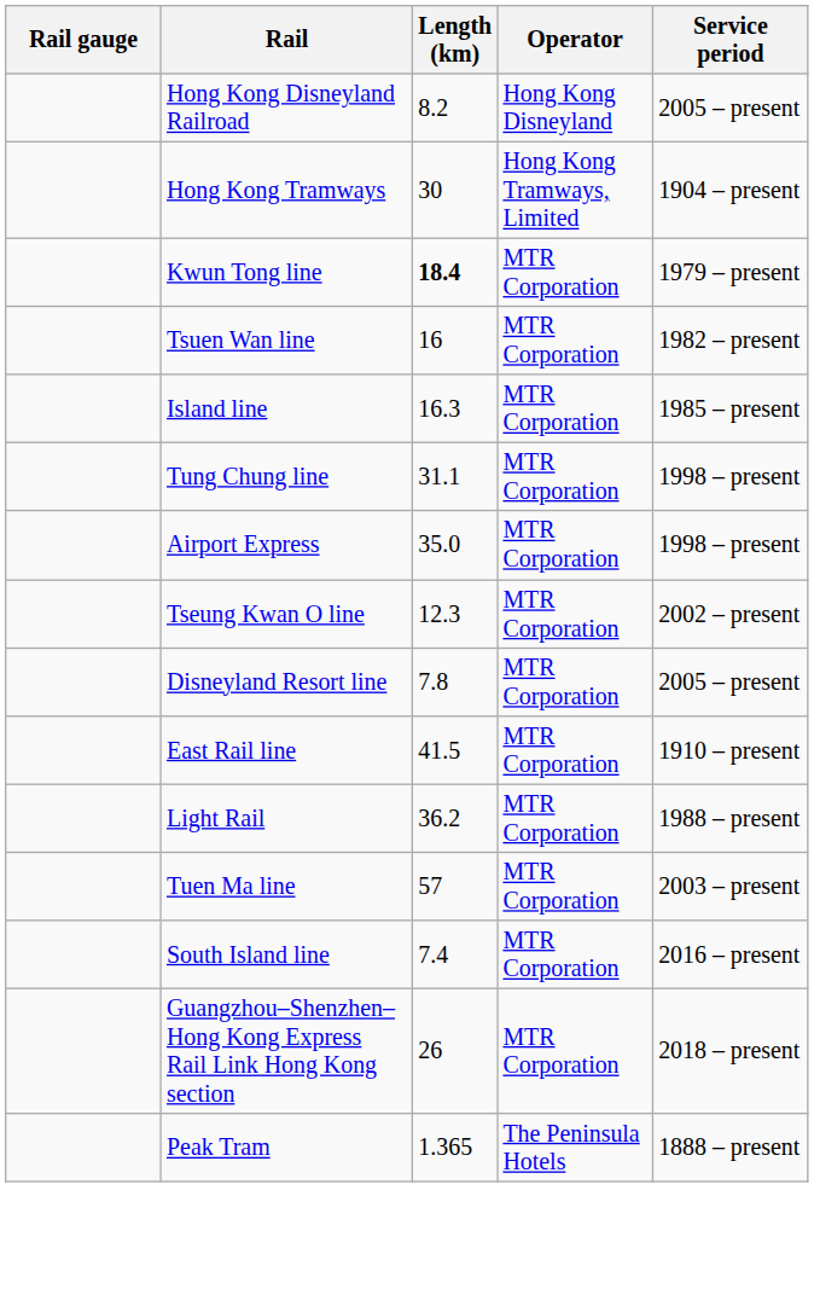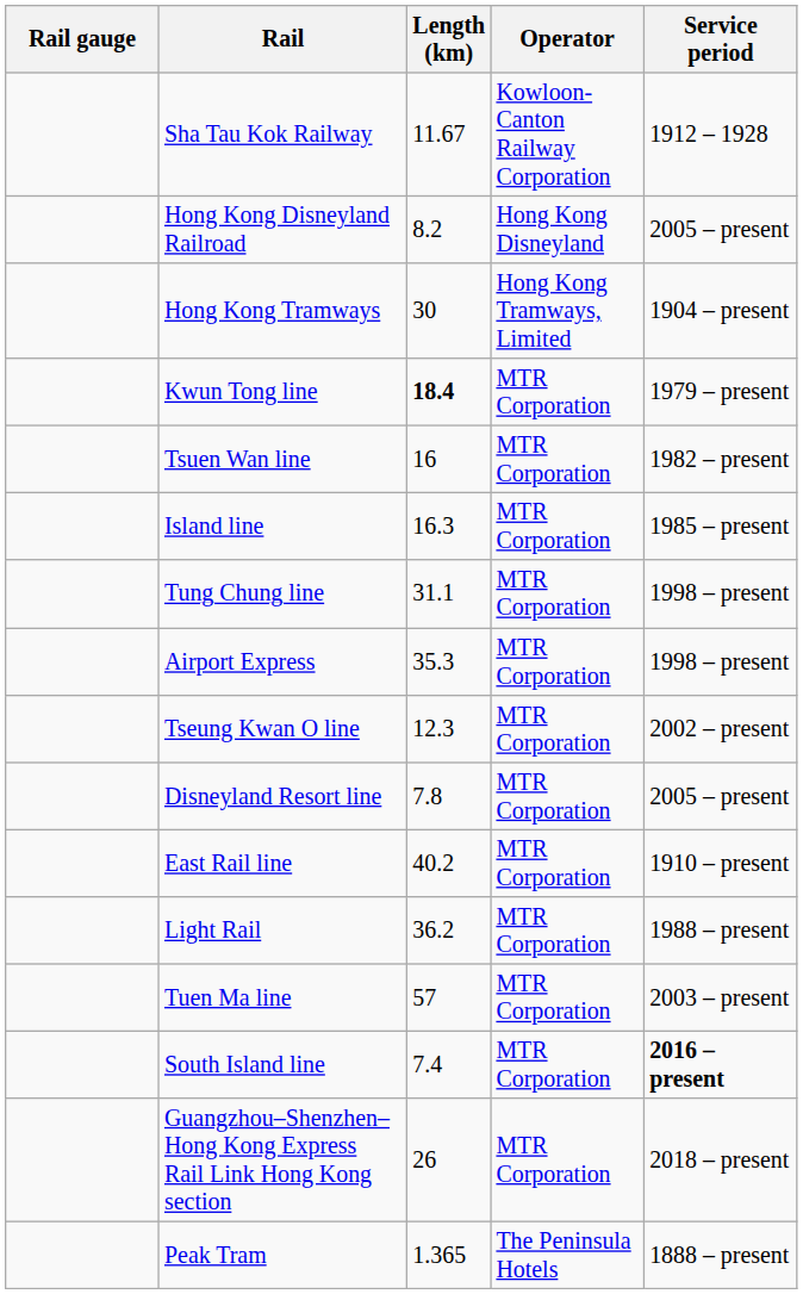 <table class="wikitable sortable" style="font-size:95%;">
 <tr>
 <th style="width:6.0em;">Rail gauge</th>
 <th style="width:10.0em;">Rail</th>
 <th style="width:3.0em;">Length (km)</th>
 <th style="width:6.0em;">Operator</th>
 <th style="width:6.0em">Service period</th>
+</tr>
+<tr style="background:;">
+<td></td>
+<td><a href='#'>Sha Tau Kok Railway</a></td>
+<td>11.67</td>
+<td><a href='#'>Kowloon-Canton Railway Corporation</a></td>
+<td>1912 – 1928</td>
 </tr>
 <tr style="background:;">
 <td></td>
 <td><a href='#'>Hong Kong Disneyland Railroad</a></td>
 <td>8.2</td>
 <td><a href='#'>Hong Kong Disneyland</a></td>
 <td>2005 – present</td>
 </tr>
 <tr style="background:;">
 <td></td>
 <td><a href='#'>Hong Kong Tramways</a></td>
 <td>30</td>
 <td><a href='#'>Hong Kong Tramways, Limited</a></td>
 <td>1904 – present</td>
 </tr>
 <tr style="background:;">
 <td></td>
 <td><a href='#'>Kwun Tong line</a></td>
 <td><strong>18.4</strong></td>
 <td><a href='#'>MTR Corporation</a></td>
 <td>1979 – present</td>
 </tr>
 <tr style="background:;">
 <td></td>
 <td><a href='#'>Tsuen Wan line</a></td>
 <td>16</td>
 <td><a href='#'>MTR Corporation</a></td>
 <td>1982 – present</td>
 </tr>
 <tr style="background:;">
 <td></td>
 <td><a href='#'>Island line</a></td>
 <td>16.3</td>
 <td><a href='#'>MTR Corporation</a></td>
 <td>1985 – present</td>
 </tr>
 <tr style="background:;">
 <td></td>
 <td><a href='#'>Tung Chung line</a></td>
 <td>31.1</td>
 <td><a href='#'>MTR Corporation</a></td>
 <td>1998 – present</td>
 </tr>
 <tr style="background:;">
 <td></td>
 <td><a href='#'>Airport Express</a></td>
-<td>35.0</td>
+<td>35.3</td>
 <td><a href='#'>MTR Corporation</a></td>
 <td>1998 – present</td>
 </tr>
 <tr style="background:;">
 <td></td>
 <td><a href='#'>Tseung Kwan O line</a></td>
 <td>12.3</td>
 <td><a href='#'>MTR Corporation</a></td>
 <td>2002 – present</td>
 </tr>
 <tr style="background:;">
 <td></td>
 <td><a href='#'>Disneyland Resort line</a></td>
 <td>7.8</td>
 <td><a href='#'>MTR Corporation</a></td>
 <td>2005 – present</td>
 </tr>
 <tr style="background:;">
 <td></td>
 <td><a href='#'>East Rail line</a></td>
-<td>41.5</td>
+<td>40.2</td>
 <td><a href='#'>MTR Corporation</a></td>
 <td>1910 – present</td>
 </tr>
 <tr style="background:;">
 <td></td>
 <td><a href='#'>Light Rail</a></td>
 <td>36.2</td>
 <td><a href='#'>MTR Corporation</a></td>
 <td>1988 – present</td>
 </tr>
 <tr style="background:;">
 <td></td>
 <td><a href='#'>Tuen Ma line</a></td>
 <td>57</td>
 <td><a href='#'>MTR Corporation</a></td>
 <td>2003 – present</td>
 </tr>
 <tr style="background:;">
 <td></td>
 <td><a href='#'>South Island line</a></td>
 <td>7.4</td>
 <td><a href='#'>MTR Corporation</a></td>
-<td>2016 – present</td>
+<td><strong>2016 – present</strong></td>
 </tr>
 <tr style="background:">
 <td></td>
 <td><a href='#'>Guangzhou–Shenzhen–Hong Kong Express Rail Link Hong Kong section</a></td>
 <td>26</td>
 <td><a href='#'>MTR Corporation</a></td>
 <td>2018 – present</td>
 </tr>
 <tr style="background:;">
 <td></td>
 <td><a href='#'>Peak Tram</a></td>
 <td>1.365</td>
 <td><a href='#'>The Peninsula Hotels</a></td>
 <td>1888 – present</td>
 </tr>
 </table>
